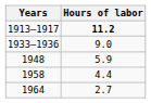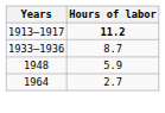 <table class="wikitable"  style="text-align:center; float:right;">
 <tr>
 <th>Years</th>
 <th>Hours of labor</th>
 </tr>
 <tr>
 <td>1913–1917</td>
 <td><strong>11.2</strong></td>
 </tr>
 <tr>
 <td>1933–1936</td>
-<td>9.0</td>
+<td>8.7</td>
 </tr>
 <tr>
 <td>1948</td>
 <td>5.9</td>
 </tr>
 <tr>
-<td>1958</td>
-<td>4.4</td>
-</tr>
-<tr>
 <td>1964</td>
 <td>2.7</td>
 </tr>
 </table>
